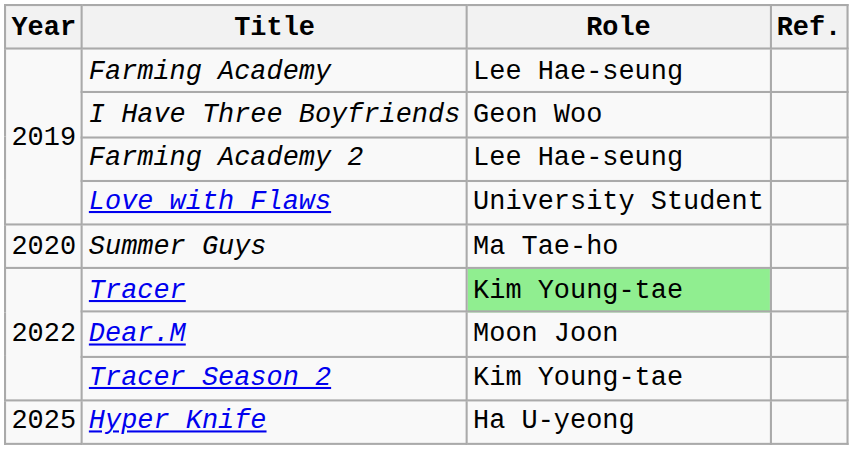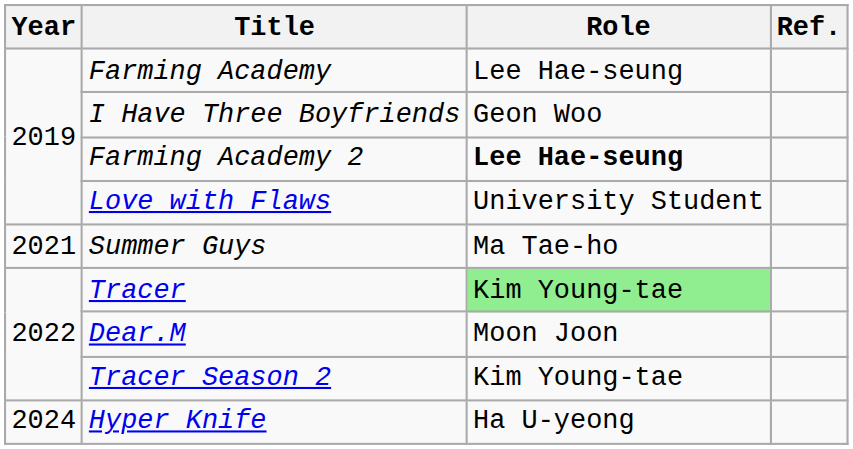 <table class="wikitable">
 <tr>
 <th>Year</th>
 <th>Title</th>
 <th>Role</th>
 <th>Ref.</th>
 </tr>
 <tr>
 <td rowspan="4">2019</td>
 <td><em>Farming Academy</em></td>
 <td>Lee Hae-seung</td>
 <td></td>
 </tr>
 <tr>
 <td><em>I Have Three Boyfriends</em></td>
 <td>Geon Woo</td>
 <td></td>
 </tr>
 <tr>
 <td><em>Farming Academy 2</em></td>
-<td>Lee Hae-seung</td>
+<td><strong>Lee Hae-seung</strong></td>
 <td></td>
 </tr>
 <tr>
 <td><em><a href='#'>Love with Flaws</a></em></td>
 <td>University Student</td>
 <td></td>
 </tr>
 <tr>
-<td>2020</td>
+<td>2021</td>
 <td><em>Summer Guys</em></td>
 <td>Ma Tae-ho</td>
 <td></td>
 </tr>
 <tr>
 <td rowspan="3">2022</td>
 <td><em><a href='#'>Tracer</a></em></td>
 <td style="background: lightgreen;">Kim Young-tae</td>
 <td></td>
 </tr>
 <tr>
 <td><em><a href='#'>Dear.M</a></em></td>
 <td>Moon Joon</td>
 <td></td>
 </tr>
 <tr>
 <td><em><a href='#'>Tracer Season 2</a></em></td>
 <td>Kim Young-tae</td>
 <td></td>
 </tr>
 <tr>
-<td>2025</td>
+<td>2024</td>
 <td><em><a href='#'>Hyper Knife</a></em></td>
 <td>Ha U-yeong</td>
 <td></td>
 </tr>
 </table>
